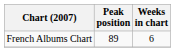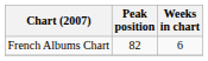 <table class="wikitable sortable">
 <tr>
 <th>Chart (2007)</th>
 <th>Peak<br>position</th>
 <th>Weeks <br>in chart</th>
 </tr>
 <tr>
 <td>French Albums Chart</td>
-<td align="center">89</td>
+<td align="center">82</td>
 <td align="center">6</td>
 </tr>
 <tr>
 </tr>
 </table>
